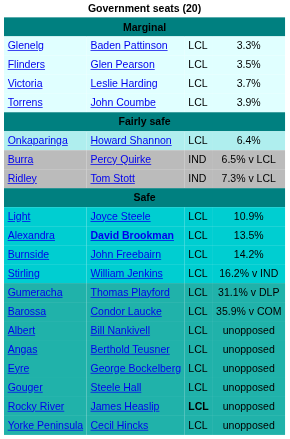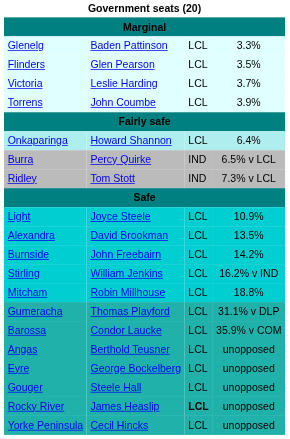 <table class="toccolours" cellpadding="5" cellspacing="0" style="float:left; margin-right:.5em; margin-top:.4em; font-size:90%;">
 <tr>
 <td COLSPAN=4 align="center"><strong>Government seats (20)</strong></td>
 </tr>
 <tr>
 <td COLSPAN=4 align="center" bgcolor="Teal"><span><strong>Marginal</strong></span></td>
 </tr>
 <tr>
 <td align="left" bgcolor="E0FFFF"><a href='#'>Glenelg</a></td>
 <td align="left" bgcolor="E0FFFF"><a href='#'>Baden Pattinson</a></td>
 <td align="left" bgcolor="E0FFFF">LCL</td>
 <td align="center" bgcolor="E0FFFF">3.3%</td>
 </tr>
 <tr>
 <td align="left" bgcolor="E0FFFF"><a href='#'>Flinders</a></td>
 <td align="left" bgcolor="E0FFFF"><a href='#'>Glen Pearson</a></td>
 <td align="left" bgcolor="E0FFFF">LCL</td>
 <td align="center" bgcolor="E0FFFF">3.5%</td>
 </tr>
 <tr>
 <td align="left" bgcolor="E0FFFF"><a href='#'>Victoria</a></td>
 <td align="left" bgcolor="E0FFFF"><a href='#'>Leslie Harding</a></td>
 <td align="left" bgcolor="E0FFFF">LCL</td>
 <td align="center" bgcolor="E0FFFF">3.7%</td>
 </tr>
 <tr>
 <td align="left" bgcolor="E0FFFF"><a href='#'>Torrens</a></td>
 <td align="left" bgcolor="E0FFFF"><a href='#'>John Coumbe</a></td>
 <td align="left" bgcolor="E0FFFF">LCL</td>
 <td align="center" bgcolor="E0FFFF">3.9%</td>
 </tr>
 <tr>
 <td COLSPAN=4 align="center" bgcolor="Teal"><span><strong>Fairly safe</strong></span></td>
 </tr>
 <tr>
 <td align="left" bgcolor="AFEEEE"><a href='#'>Onkaparinga</a></td>
 <td align="left" bgcolor="AFEEEE"><a href='#'>Howard Shannon</a></td>
 <td align="left" bgcolor="AFEEEE">LCL</td>
 <td align="center" bgcolor="AFEEEE">6.4%</td>
 </tr>
 <tr>
 <td align="left" bgcolor="BBBBBB"><a href='#'>Burra</a></td>
 <td align="left" bgcolor="BBBBBB"><a href='#'>Percy Quirke</a></td>
 <td align="left" bgcolor="BBBBBB">IND</td>
 <td align="center" bgcolor="BBBBBB">6.5% v LCL</td>
 </tr>
 <tr>
 <td align="left" bgcolor="BBBBBB"><a href='#'>Ridley</a></td>
 <td align="left" bgcolor="BBBBBB"><a href='#'>Tom Stott</a></td>
 <td align="left" bgcolor="BBBBBB">IND</td>
 <td align="center" bgcolor="BBBBBB">7.3% v LCL</td>
 </tr>
 <tr>
 <td COLSPAN=4 align="center" bgcolor="Teal"><span><strong>Safe</strong></span></td>
 </tr>
 <tr>
 <td align="left" bgcolor="00CED1"><a href='#'>Light</a></td>
 <td align="left" bgcolor="00CED1"><a href='#'>Joyce Steele</a></td>
 <td align="left" bgcolor="00CED1">LCL</td>
 <td align="center" bgcolor="00CED1">10.9%</td>
 </tr>
 <tr>
 <td align="left" bgcolor="00CED1"><a href='#'>Alexandra</a></td>
-<td align="left" bgcolor="00CED1"><strong><a href='#'>David Brookman</a></strong></td>
+<td align="left" bgcolor="00CED1"><a href='#'>David Brookman</a></td>
 <td align="left" bgcolor="00CED1">LCL</td>
 <td align="center" bgcolor="00CED1">13.5%</td>
 </tr>
 <tr>
 <td align="left" bgcolor="00CED1"><a href='#'>Burnside</a></td>
 <td align="left" bgcolor="00CED1"><a href='#'>John Freebairn</a></td>
 <td align="left" bgcolor="00CED1">LCL</td>
 <td align="center" bgcolor="00CED1">14.2%</td>
 </tr>
 <tr>
 <td align="left" bgcolor="00CED1"><a href='#'>Stirling</a></td>
 <td align="left" bgcolor="00CED1"><a href='#'>William Jenkins</a></td>
 <td align="left" bgcolor="00CED1">LCL</td>
 <td align="center" bgcolor="00CED1">16.2% v IND</td>
 </tr>
 <tr>
+<td align="left" bgcolor="00CED1"><a href='#'>Mitcham</a></td>
+<td align="left" bgcolor="00CED1"><a href='#'>Robin Millhouse</a></td>
+<td align="left" bgcolor="00CED1">LCL</td>
+<td align="center" bgcolor="00CED1">18.8%</td>
+</tr>
+<tr>
 <td align="left" bgcolor="20B2AA"><a href='#'>Gumeracha</a></td>
 <td align="left" bgcolor="20B2AA"><a href='#'>Thomas Playford</a></td>
 <td align="left" bgcolor="20B2AA">LCL</td>
 <td align="center" bgcolor="20B2AA">31.1% v DLP</td>
 </tr>
 <tr>
 <td align="left" bgcolor="20B2AA"><a href='#'>Barossa</a></td>
 <td align="left" bgcolor="20B2AA"><a href='#'>Condor Laucke</a></td>
 <td align="left" bgcolor="20B2AA">LCL</td>
 <td align="center" bgcolor="20B2AA">35.9% v COM</td>
-</tr>
-<tr>
-<td align="left" bgcolor="20B2AA"><a href='#'>Albert</a></td>
-<td align="left" bgcolor="20B2AA"><a href='#'>Bill Nankivell</a></td>
-<td align="left" bgcolor="20B2AA">LCL</td>
-<td align="center" bgcolor="20B2AA">unopposed</td>
 </tr>
 <tr>
 <td align="left" bgcolor="20B2AA"><a href='#'>Angas</a></td>
 <td align="left" bgcolor="20B2AA"><a href='#'>Berthold Teusner</a></td>
 <td align="left" bgcolor="20B2AA">LCL</td>
 <td align="center" bgcolor="20B2AA">unopposed</td>
 </tr>
 <tr>
 <td align="left" bgcolor="20B2AA"><a href='#'>Eyre</a></td>
 <td align="left" bgcolor="20B2AA"><a href='#'>George Bockelberg</a></td>
 <td align="left" bgcolor="20B2AA">LCL</td>
 <td align="center" bgcolor="20B2AA">unopposed</td>
 </tr>
 <tr>
 <td align="left" bgcolor="20B2AA"><a href='#'>Gouger</a></td>
 <td align="left" bgcolor="20B2AA"><a href='#'>Steele Hall</a></td>
 <td align="left" bgcolor="20B2AA">LCL</td>
 <td align="center" bgcolor="20B2AA">unopposed</td>
 </tr>
 <tr>
 <td align="left" bgcolor="20B2AA"><a href='#'>Rocky River</a></td>
 <td align="left" bgcolor="20B2AA"><a href='#'>James Heaslip</a></td>
 <td align="left" bgcolor="20B2AA"><strong>LCL</strong></td>
 <td align="center" bgcolor="20B2AA">unopposed</td>
 </tr>
 <tr>
 <td align="left" bgcolor="20B2AA"><a href='#'>Yorke Peninsula</a></td>
 <td align="left" bgcolor="20B2AA"><a href='#'>Cecil Hincks</a></td>
 <td align="left" bgcolor="20B2AA">LCL</td>
 <td align="center" bgcolor="20B2AA">unopposed</td>
 </tr>
 <tr>
 </tr>
 </table>
